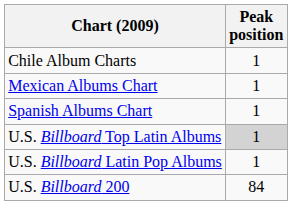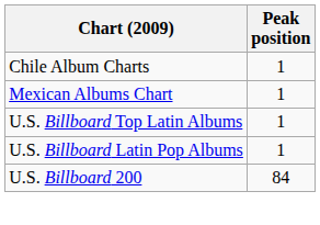 <table class="wikitable">
 <tr>
 <th>Chart (2009)</th>
 <th>Peak<br>position</th>
 </tr>
 <tr>
 <td>Chile Album Charts</td>
 <td align="center">1</td>
 </tr>
 <tr>
 <td><a href='#'>Mexican Albums Chart</a></td>
 <td align="center">1</td>
 </tr>
 <tr>
-<td><a href='#'>Spanish Albums Chart</a></td>
+<td>U.S. <a href='#'><em>Billboard</em> Top Latin Albums</a></td>
 <td align="center">1</td>
-</tr>
-<tr>
-<td>U.S. <a href='#'><em>Billboard</em> Top Latin Albums</a></td>
-<td align="center" style="background: lightgrey;">1</td>
 </tr>
 <tr>
 <td>U.S. <a href='#'><em>Billboard</em> Latin Pop Albums</a></td>
 <td align="center">1</td>
 </tr>
 <tr>
 <td>U.S. <a href='#'><em>Billboard</em> 200</a></td>
 <td align="center">84</td>
 </tr>
 </table>
